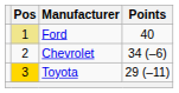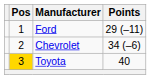 <table class="wikitable" style="font-size: 95%">
 <tr>
 <th></th>
 <th>Pos</th>
 <th>Manufacturer</th>
 <th>Points</th>
 </tr>
 <tr>
 <td align="left"></td>
-<td style="background: khaki; text-align:center;">1</td>
+<td style="text-align:center;">1</td>
 <td><a href='#'>Ford</a></td>
-<td style="text-align:center;">40</td>
+<td style="text-align:center;">29 (–11)</td>
 </tr>
 <tr>
 <td align="left"></td>
 <td style="text-align:center;">2</td>
 <td><a href='#'>Chevrolet</a></td>
 <td style="text-align:center;">34 (–6)</td>
 </tr>
 <tr>
 <td align="left"></td>
 <td style="background: gold; text-align:center;">3</td>
 <td><a href='#'>Toyota</a></td>
-<td style="text-align:center;">29 (–11)</td>
+<td style="text-align:center;">40</td>
 </tr>
 <tr class="sortbottom">
 <th colspan="9"></th>
 </tr>
 </table>
